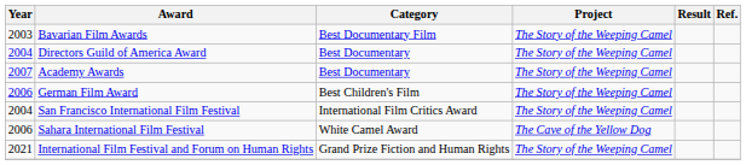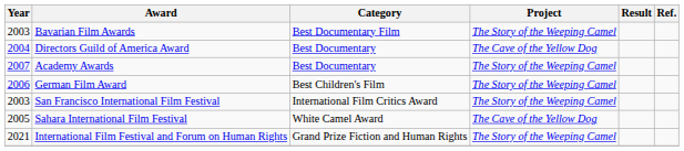 <table class="wikitable">
 <tr>
 <th>Year</th>
 <th>Award</th>
 <th>Category</th>
 <th>Project</th>
 <th>Result</th>
 <th>Ref.</th>
 </tr>
 <tr>
 <td>2003</td>
 <td><a href='#'>Bavarian Film Awards</a></td>
 <td><a href='#'>Best Documentary Film</a></td>
 <td><em><a href='#'>The Story of the Weeping Camel</a></em></td>
 <td></td>
 <td></td>
 </tr>
 <tr>
 <td><a href='#'>2004</a></td>
 <td><a href='#'>Directors Guild of America Award</a></td>
 <td><a href='#'>Best Documentary</a></td>
-<td><em><a href='#'>The Story of the Weeping Camel</a></em></td>
+<td><em><a href='#'>The Cave of the Yellow Dog</a></em></td>
 <td></td>
 <td></td>
 </tr>
 <tr>
 <td><a href='#'>2007</a></td>
 <td><a href='#'>Academy Awards</a></td>
 <td><a href='#'>Best Documentary</a></td>
 <td><em><a href='#'>The Story of the Weeping Camel</a></em></td>
 <td></td>
 <td></td>
 </tr>
 <tr>
 <td><a href='#'>2006</a></td>
 <td><a href='#'>German Film Award</a></td>
 <td>Best Children's Film</td>
 <td><em><a href='#'>The Story of the Weeping Camel</a></em></td>
 <td></td>
 <td></td>
 </tr>
 <tr>
-<td>2004</td>
+<td>2003</td>
 <td><a href='#'>San Francisco International Film Festival</a></td>
 <td>International Film Critics Award</td>
 <td><em><a href='#'>The Story of the Weeping Camel</a></em></td>
 <td></td>
 <td></td>
 </tr>
 <tr>
-<td>2006</td>
+<td>2005</td>
 <td><a href='#'>Sahara International Film Festival</a></td>
 <td>White Camel Award</td>
 <td><em><a href='#'>The Cave of the Yellow Dog</a></em></td>
 <td></td>
 <td></td>
 </tr>
 <tr>
 <td>2021</td>
 <td><a href='#'>International Film Festival and Forum on Human Rights</a></td>
 <td>Grand Prize Fiction and Human Rights</td>
 <td><em><a href='#'>The Story of the Weeping Camel</a></em></td>
 <td></td>
 <td></td>
 </tr>
 <tr>
 </tr>
 </table>
